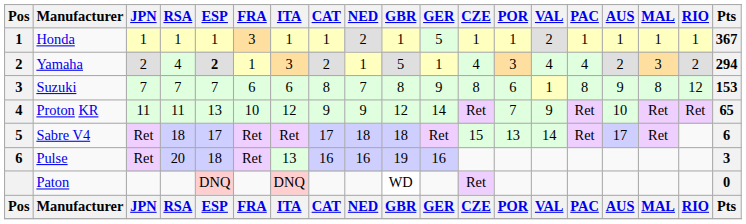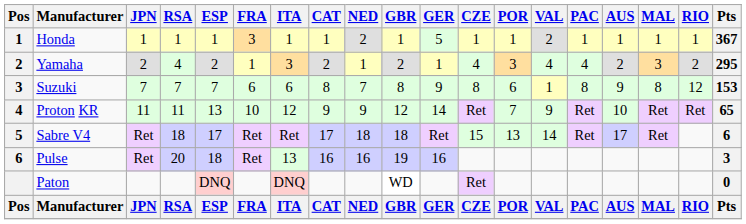 <table class="wikitable" style="font-size: 85%; text-align:center">
 <tr valign="top">
 <th valign="middle">Pos</th>
 <th valign="middle">Manufacturer</th>
 <th><a href='#'>JPN</a><br></th>
 <th><a href='#'>RSA</a><br></th>
 <th><a href='#'>ESP</a><br></th>
 <th><a href='#'>FRA</a><br></th>
 <th><a href='#'>ITA</a><br></th>
 <th><a href='#'>CAT</a><br></th>
 <th><a href='#'>NED</a><br></th>
 <th><a href='#'>GBR</a><br></th>
 <th><a href='#'>GER</a><br></th>
 <th><a href='#'>CZE</a><br></th>
 <th><a href='#'>POR</a><br></th>
 <th><a href='#'>VAL</a><br></th>
 <th><a href='#'>PAC</a><br></th>
 <th><a href='#'>AUS</a><br></th>
 <th><a href='#'>MAL</a><br></th>
 <th><a href='#'>RIO</a><br></th>
 <th valign="middle">Pts</th>
 </tr>
 <tr>
 <th>1</th>
 <td align="left"> <a href='#'>Honda</a></td>
 <td style="background:#ffffbf;">1</td>
 <td style="background:#ffffbf;">1</td>
 <td style="background:#ffffbf;">1</td>
 <td style="background:#ffdf9f;">3</td>
 <td style="background:#ffffbf;">1</td>
 <td style="background:#ffffbf;">1</td>
 <td style="background:#dfdfdf;">2</td>
 <td style="background:#ffffbf;">1</td>
 <td style="background:#dfffdf;">5</td>
 <td style="background:#ffffbf;">1</td>
 <td style="background:#ffffbf;">1</td>
 <td style="background:#dfdfdf;">2</td>
 <td style="background:#ffffbf;">1</td>
 <td style="background:#ffffbf;">1</td>
 <td style="background:#ffffbf;">1</td>
 <td style="background:#ffffbf;">1</td>
 <th>367</th>
 </tr>
 <tr>
 <th>2</th>
 <td align="left"> <a href='#'>Yamaha</a></td>
 <td style="background:#dfdfdf;">2</td>
 <td style="background:#dfffdf;">4</td>
-<td style="background:#dfdfdf;"><strong>2</strong></td>
+<td style="background:#dfdfdf;">2</td>
 <td style="background:#ffffbf;">1</td>
 <td style="background:#ffdf9f;">3</td>
 <td style="background:#dfdfdf;">2</td>
 <td style="background:#ffffbf;">1</td>
-<td style="background:#dfdfdf;">5</td>
+<td style="background:#dfdfdf;">2</td>
 <td style="background:#ffffbf;">1</td>
 <td style="background:#dfffdf;">4</td>
 <td style="background:#ffdf9f;">3</td>
 <td style="background:#dfffdf;">4</td>
 <td style="background:#dfffdf;">4</td>
 <td style="background:#dfdfdf;">2</td>
 <td style="background:#ffdf9f;">3</td>
 <td style="background:#dfdfdf;">2</td>
-<th>294</th>
+<th>295</th>
 </tr>
 <tr>
 <th>3</th>
 <td align="left"> <a href='#'>Suzuki</a></td>
 <td style="background:#dfffdf;">7</td>
 <td style="background:#dfffdf;">7</td>
 <td style="background:#dfffdf;">7</td>
 <td style="background:#dfffdf;">6</td>
 <td style="background:#dfffdf;">6</td>
 <td style="background:#dfffdf;">8</td>
 <td style="background:#dfffdf;">7</td>
 <td style="background:#dfffdf;">8</td>
 <td style="background:#dfffdf;">9</td>
 <td style="background:#dfffdf;">8</td>
 <td style="background:#dfffdf;">6</td>
 <td style="background:#ffffbf;">1</td>
 <td style="background:#dfffdf;">8</td>
 <td style="background:#dfffdf;">9</td>
 <td style="background:#dfffdf;">8</td>
 <td style="background:#dfffdf;">12</td>
 <th>153</th>
 </tr>
 <tr>
 <th>4</th>
 <td align="left"> <a href='#'>Proton</a> <a href='#'>KR</a></td>
 <td style="background:#dfffdf;">11</td>
 <td style="background:#dfffdf;">11</td>
 <td style="background:#dfffdf;">13</td>
 <td style="background:#dfffdf;">10</td>
 <td style="background:#dfffdf;">12</td>
 <td style="background:#dfffdf;">9</td>
 <td style="background:#dfffdf;">9</td>
 <td style="background:#dfffdf;">12</td>
 <td style="background:#dfffdf;">14</td>
 <td style="background:#efcfff;">Ret</td>
 <td style="background:#dfffdf;">7</td>
 <td style="background:#dfffdf;">9</td>
 <td style="background:#efcfff;">Ret</td>
 <td style="background:#dfffdf;">10</td>
 <td style="background:#efcfff;">Ret</td>
 <td style="background:#efcfff;">Ret</td>
 <th>65</th>
 </tr>
 <tr>
 <th>5</th>
 <td align="left"> <a href='#'>Sabre V4</a></td>
 <td style="background:#efcfff;">Ret</td>
 <td style="background:#cfcfff;">18</td>
 <td style="background:#cfcfff;">17</td>
 <td style="background:#efcfff;">Ret</td>
 <td style="background:#efcfff;">Ret</td>
 <td style="background:#cfcfff;">17</td>
 <td style="background:#cfcfff;">18</td>
 <td style="background:#cfcfff;">18</td>
 <td style="background:#efcfff;">Ret</td>
 <td style="background:#dfffdf;">15</td>
 <td style="background:#dfffdf;">13</td>
 <td style="background:#dfffdf;">14</td>
 <td style="background:#efcfff;">Ret</td>
 <td style="background:#cfcfff;">17</td>
 <td style="background:#efcfff;">Ret</td>
 <td></td>
 <th>6</th>
 </tr>
 <tr>
 <th>6</th>
 <td align="left"> <a href='#'>Pulse</a></td>
 <td style="background:#efcfff;">Ret</td>
 <td style="background:#cfcfff;">20</td>
 <td style="background:#cfcfff;">18</td>
 <td style="background:#efcfff;">Ret</td>
 <td style="background:#dfffdf;">13</td>
 <td style="background:#cfcfff;">16</td>
 <td style="background:#cfcfff;">16</td>
 <td style="background:#cfcfff;">19</td>
 <td style="background:#cfcfff;">16</td>
 <td></td>
 <td></td>
 <td></td>
 <td></td>
 <td></td>
 <td></td>
 <td></td>
 <th>3</th>
 </tr>
 <tr>
 <th></th>
 <td align="left"> <a href='#'>Paton</a></td>
 <td></td>
 <td></td>
 <td style="background:#ffcfcf;">DNQ</td>
 <td></td>
 <td style="background:#ffcfcf;">DNQ</td>
 <td></td>
 <td></td>
 <td style="background:#ffffff;">WD</td>
 <td></td>
 <td style="background:#efcfff;">Ret</td>
 <td></td>
 <td></td>
 <td></td>
 <td></td>
 <td></td>
 <td></td>
 <th>0</th>
 </tr>
 <tr valign="top">
 <th valign="middle">Pos</th>
 <th valign="middle">Manufacturer</th>
 <th><a href='#'>JPN</a><br></th>
 <th><a href='#'>RSA</a><br></th>
 <th><a href='#'>ESP</a><br></th>
 <th><a href='#'>FRA</a><br></th>
 <th><a href='#'>ITA</a><br></th>
 <th><a href='#'>CAT</a><br></th>
 <th><a href='#'>NED</a><br></th>
 <th><a href='#'>GBR</a><br></th>
 <th><a href='#'>GER</a><br></th>
 <th><a href='#'>CZE</a><br></th>
 <th><a href='#'>POR</a><br></th>
 <th><a href='#'>VAL</a><br></th>
 <th><a href='#'>PAC</a><br></th>
 <th><a href='#'>AUS</a><br></th>
 <th><a href='#'>MAL</a><br></th>
 <th><a href='#'>RIO</a><br></th>
 <th valign="middle">Pts</th>
 </tr>
 <tr>
 </tr>
 </table>
